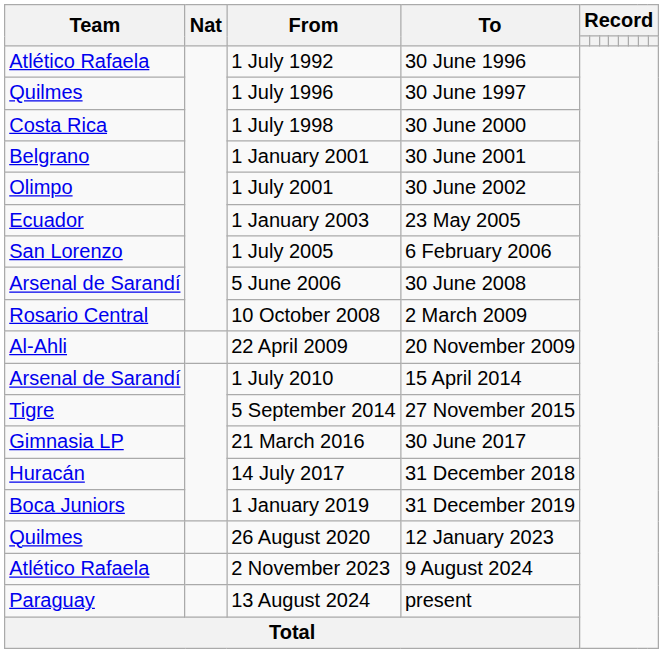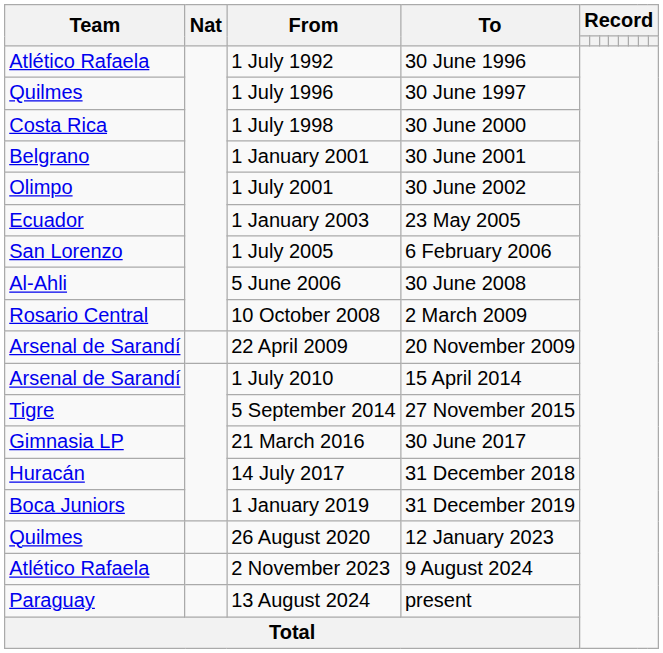 <table class="wikitable" style="text-align: center">
 <tr>
 <th rowspan="2">Team</th>
 <th rowspan="2">Nat</th>
 <th rowspan="2">From</th>
 <th rowspan="2">To</th>
 <th colspan="8">Record</th>
 </tr>
 <tr>
 <th></th>
 <th></th>
 <th></th>
 <th></th>
 <th></th>
 <th></th>
 <th></th>
 <th></th>
 </tr>
 <tr>
 <td align=left><a href='#'>Atlético Rafaela</a></td>
 <td rowspan="9"></td>
 <td align=left>1 July 1992</td>
 <td align=left>30 June 1996<br></td>
 </tr>
 <tr>
 <td align=left><a href='#'>Quilmes</a></td>
 <td align=left>1 July 1996</td>
 <td align=left>30 June 1997<br></td>
 </tr>
 <tr>
 <td align=left><a href='#'>Costa Rica</a></td>
 <td align=left>1 July 1998</td>
 <td align=left>30 June 2000<br></td>
 </tr>
 <tr>
 <td align=left><a href='#'>Belgrano</a></td>
 <td align=left>1 January 2001</td>
 <td align=left>30 June 2001<br></td>
 </tr>
 <tr>
 <td align=left><a href='#'>Olimpo</a></td>
 <td align=left>1 July 2001</td>
 <td align=left>30 June 2002<br></td>
 </tr>
 <tr>
 <td align=left><a href='#'>Ecuador</a></td>
 <td align=left>1 January 2003</td>
 <td align=left>23 May 2005<br></td>
 </tr>
 <tr>
 <td align=left><a href='#'>San Lorenzo</a></td>
 <td align=left>1 July 2005</td>
 <td align=left>6 February 2006<br></td>
 </tr>
 <tr>
-<td align=left><a href='#'>Arsenal de Sarandí</a></td>
+<td align=left><a href='#'>Al-Ahli</a></td>
 <td align=left>5 June 2006</td>
 <td align=left>30 June 2008<br></td>
 </tr>
 <tr>
 <td align=left><a href='#'>Rosario Central</a></td>
 <td align=left>10 October 2008</td>
 <td align=left>2 March 2009<br></td>
 </tr>
 <tr>
-<td align=left><a href='#'>Al-Ahli</a></td>
+<td align=left><a href='#'>Arsenal de Sarandí</a></td>
 <td></td>
 <td align=left>22 April 2009</td>
 <td align=left>20 November 2009<br></td>
 </tr>
 <tr>
 <td align=left><a href='#'>Arsenal de Sarandí</a></td>
 <td rowspan="5"></td>
 <td align=left>1 July 2010</td>
 <td align=left>15 April 2014<br></td>
 </tr>
 <tr>
 <td align=left><a href='#'>Tigre</a></td>
 <td align=left>5 September 2014</td>
 <td align=left>27 November 2015<br></td>
 </tr>
 <tr>
 <td align=left><a href='#'>Gimnasia LP</a></td>
 <td align=left>21 March 2016</td>
 <td align=left>30 June 2017<br></td>
 </tr>
 <tr>
 <td align=left><a href='#'>Huracán</a></td>
 <td align=left>14 July 2017</td>
 <td align=left>31 December 2018<br></td>
 </tr>
 <tr>
 <td align=left><a href='#'>Boca Juniors</a></td>
 <td align=left>1 January 2019</td>
 <td align=left>31 December 2019<br></td>
 </tr>
 <tr>
 <td align=left><a href='#'>Quilmes</a></td>
 <td></td>
 <td align=left>26 August 2020</td>
 <td align=left>12 January 2023<br></td>
 </tr>
 <tr>
 <td align=left><a href='#'>Atlético Rafaela</a></td>
 <td></td>
 <td align=left>2 November 2023</td>
 <td align=left>9 August 2024<br></td>
 </tr>
 <tr>
 <td align=left><a href='#'>Paraguay</a></td>
 <td></td>
 <td align=left>13 August 2024</td>
 <td align=left>present<br></td>
 </tr>
 <tr align=center>
 <th colspan=4>Total<br></th>
 </tr>
 </table>
